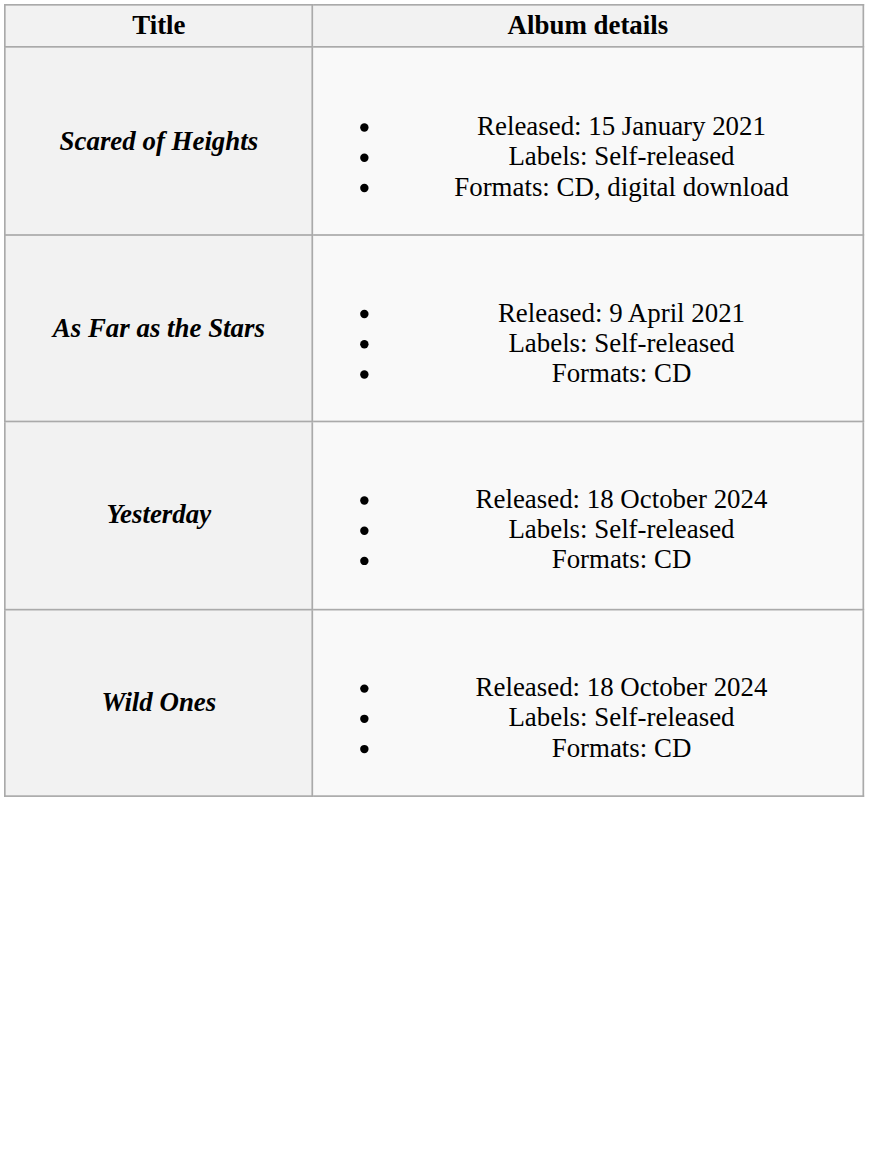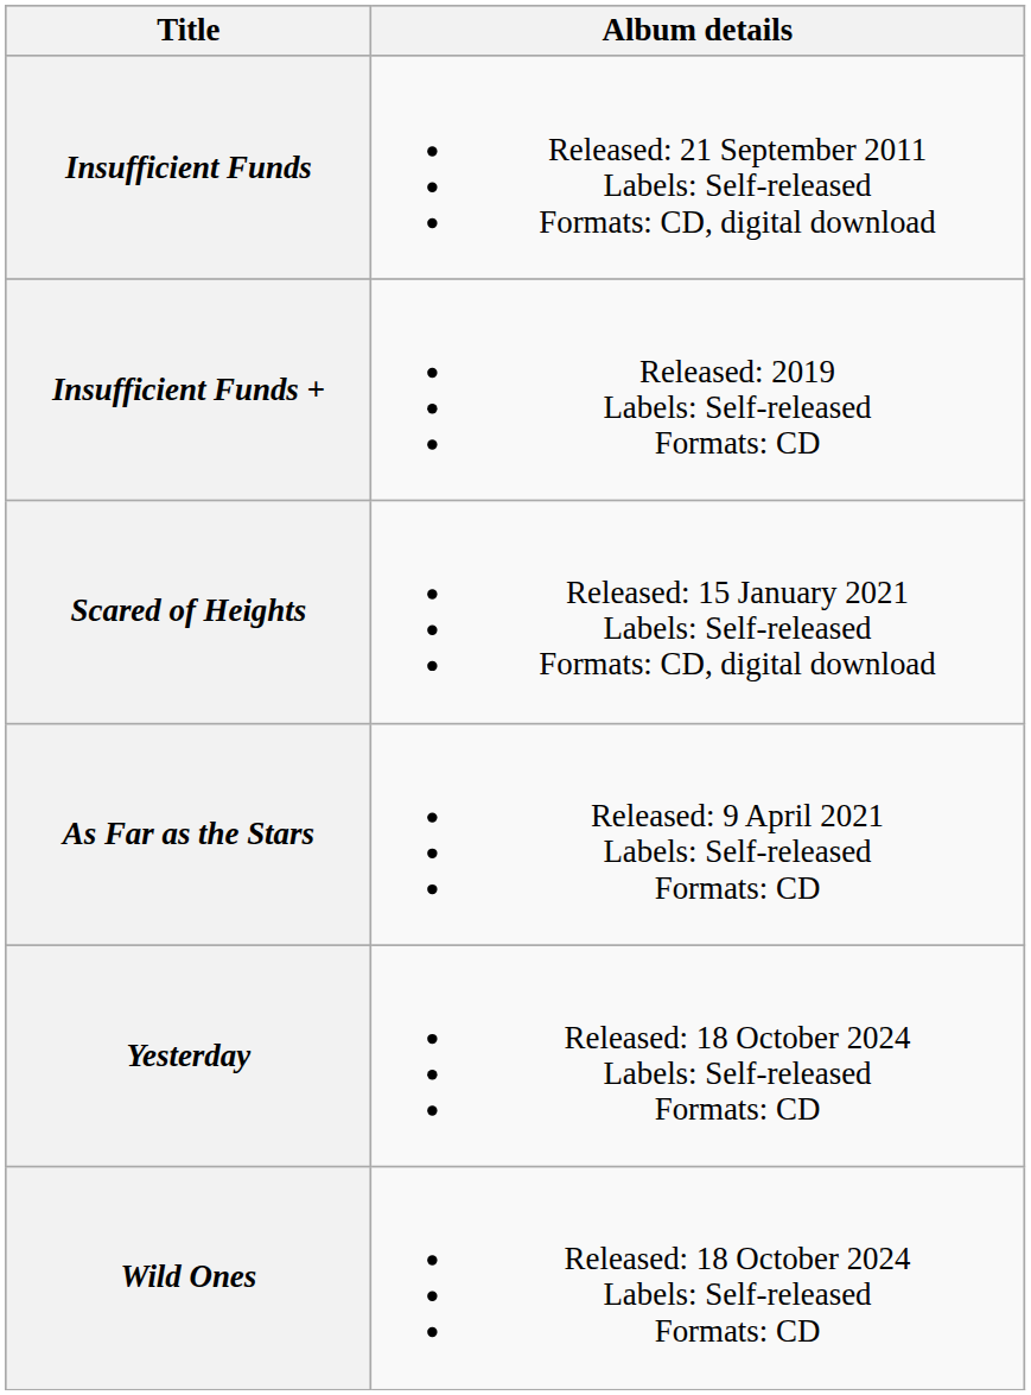 <table class="wikitable plainrowheaders" style="text-align:center;">
 <tr>
 <th scope="col" style="width:11em;">Title</th>
 <th scope="col" style="width:20em;">Album details</th>
+</tr>
+<tr>
+<th scope="row"><em>Insufficient Funds</em></th>
+<td><br><ul><li>Released: 21 September 2011</li><li>Labels: Self-released</li><li>Formats: CD, digital download</li></ul></td>
+</tr>
+<tr>
+<th scope="row"><em>Insufficient Funds +</em></th>
+<td><br><ul><li>Released: 2019</li><li>Labels: Self-released</li><li>Formats: CD</li></ul></td>
 </tr>
 <tr>
 <th scope="row"><em>Scared of Heights</em></th>
 <td><br><ul><li>Released: 15 January 2021</li><li>Labels: Self-released</li><li>Formats: CD, digital download</li></ul></td>
 </tr>
 <tr>
 <th scope="row"><em>As Far as the Stars</em> </th>
 <td><br><ul><li>Released: 9 April 2021</li><li>Labels: Self-released</li><li>Formats: CD</li></ul></td>
 </tr>
 <tr>
 <th scope="row"><em>Yesterday</em> </th>
 <td><br><ul><li>Released: 18 October 2024</li><li>Labels: Self-released</li><li>Formats: CD</li></ul></td>
 </tr>
 <tr>
 <th scope="row"><em>Wild Ones</em> </th>
 <td><br><ul><li>Released: 18 October 2024</li><li>Labels: Self-released</li><li>Formats: CD</li></ul></td>
 </tr>
 </table>
